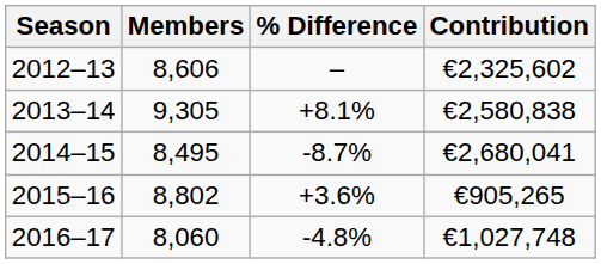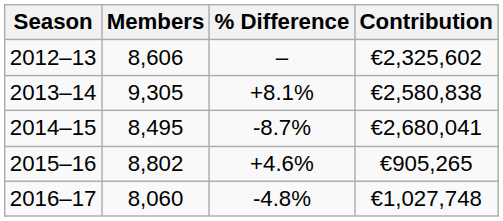 <table class="wikitable" style="text-align: center;">
 <tr style="color:black;">
 <th>Season</th>
 <th>Members</th>
 <th>% Difference</th>
 <th>Contribution</th>
 </tr>
 <tr>
 <td>2012–13</td>
 <td style="text-align:center;">8,606</td>
 <td>–</td>
 <td>€2,325,602</td>
 </tr>
 <tr>
 <td>2013–14</td>
 <td style="text-align:center;">9,305</td>
 <td><span>+8.1%</span></td>
 <td>€2,580,838</td>
 </tr>
 <tr>
 <td>2014–15</td>
 <td style="text-align:center;">8,495</td>
 <td><span>-8.7%</span></td>
 <td>€2,680,041</td>
 </tr>
 <tr>
 <td>2015–16</td>
 <td style="text-align:center;">8,802</td>
-<td><span>+3.6%</span></td>
+<td><span>+4.6%</span></td>
 <td>€905,265</td>
 </tr>
 <tr>
 <td>2016–17</td>
 <td style="text-align:center;">8,060</td>
 <td><span>-4.8%</span></td>
 <td>€1,027,748</td>
 </tr>
 </table>
